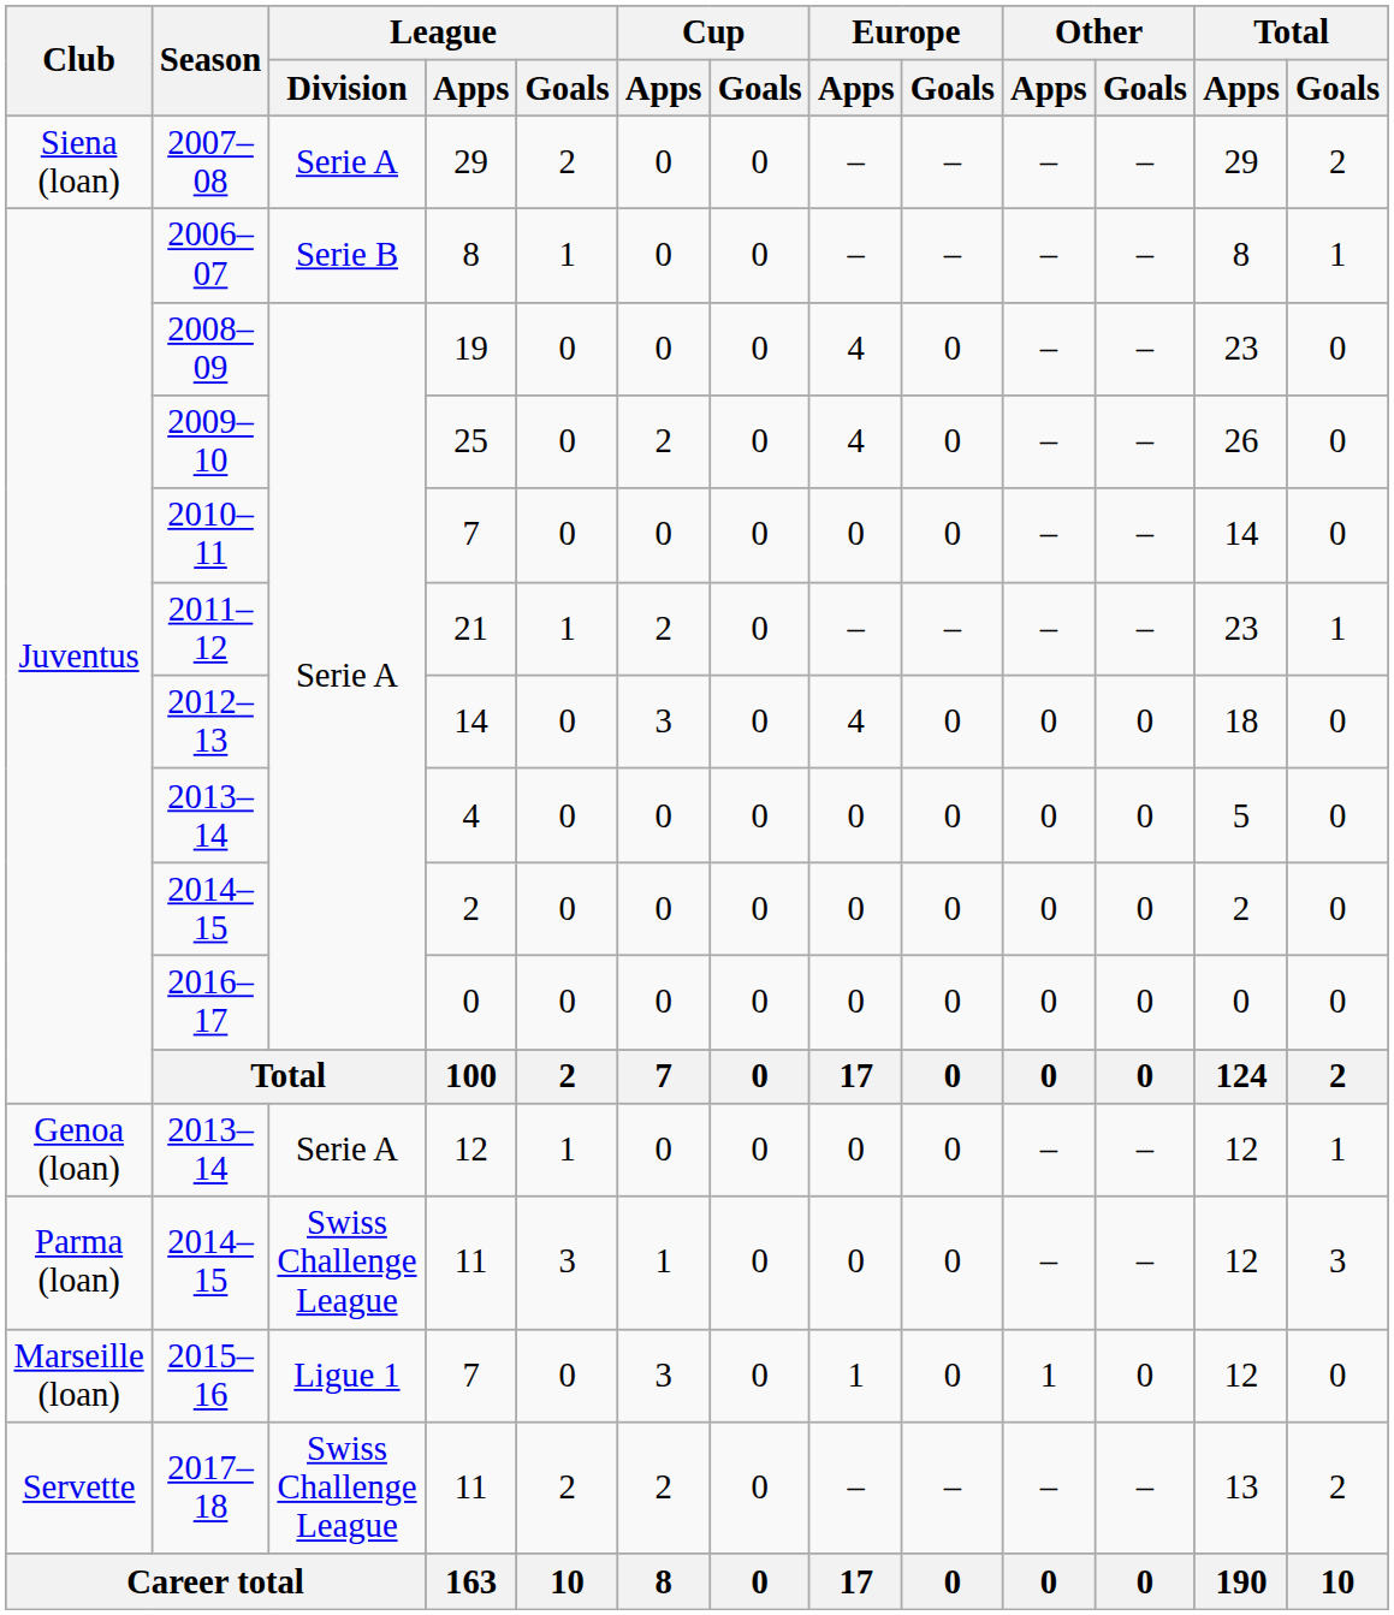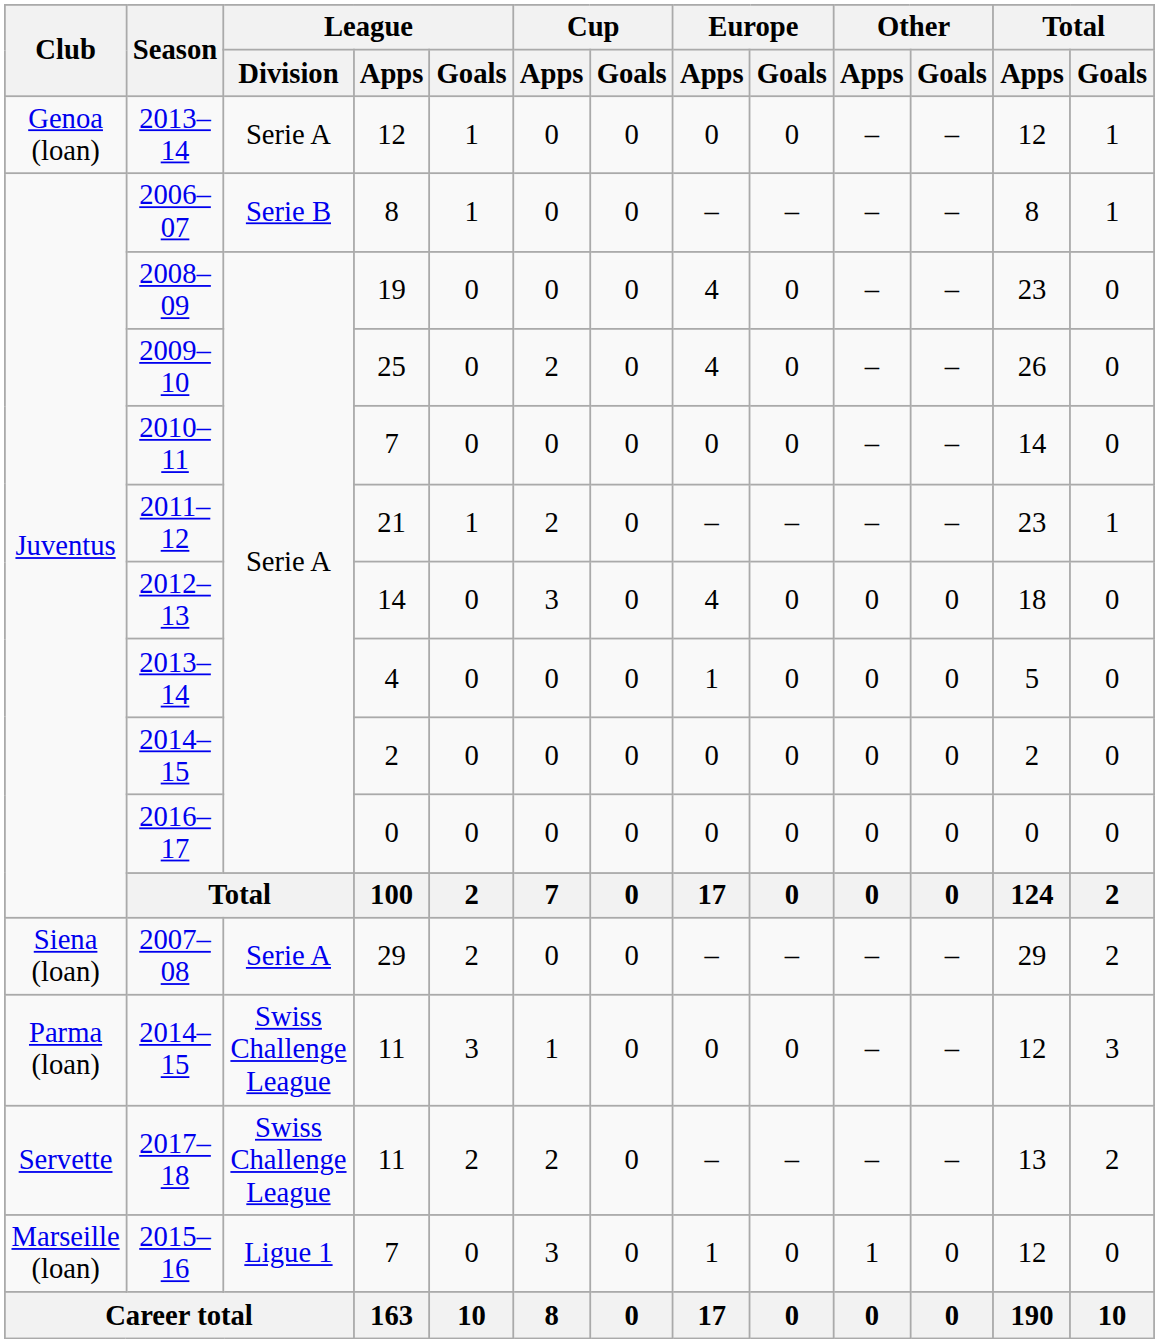 <table class="wikitable" style="text-align:center">
 <tr>
 <th rowspan="2">Club</th>
 <th rowspan="2">Season</th>
 <th colspan="3">League</th>
 <th colspan="2">Cup</th>
 <th colspan="2">Europe</th>
 <th colspan="2">Other</th>
 <th colspan="2">Total</th>
 </tr>
 <tr>
 <th>Division</th>
 <th>Apps</th>
 <th>Goals</th>
 <th>Apps</th>
 <th>Goals</th>
 <th>Apps</th>
 <th>Goals</th>
 <th>Apps</th>
 <th>Goals</th>
 <th>Apps</th>
 <th>Goals</th>
 </tr>
 <tr>
-<td><a href='#'>Siena</a> (loan)</td>
-<td><a href='#'>2007–08</a></td>
-<td><a href='#'>Serie A</a></td>
-<td>29</td>
-<td>2</td>
+<td><a href='#'>Genoa</a> (loan)</td>
+<td><a href='#'>2013–14</a></td>
+<td>Serie A</td>
+<td>12</td>
+<td>1</td>
+<td>0</td>
+<td>0</td>
 <td>0</td>
 <td>0</td>
 <td>–</td>
 <td>–</td>
-<td>–</td>
-<td>–</td>
-<td>29</td>
-<td>2</td>
+<td>12</td>
+<td>1</td>
 </tr>
 <tr>
 <td rowspan="10"><a href='#'>Juventus</a></td>
 <td><a href='#'>2006–07</a></td>
 <td><a href='#'>Serie B</a></td>
 <td>8</td>
 <td>1</td>
 <td>0</td>
 <td>0</td>
 <td>–</td>
 <td>–</td>
 <td>–</td>
 <td>–</td>
 <td>8</td>
 <td>1</td>
 </tr>
 <tr>
 <td><a href='#'>2008–09</a></td>
 <td rowspan="8">Serie A</td>
 <td>19</td>
 <td>0</td>
 <td>0</td>
 <td>0</td>
 <td>4</td>
 <td>0</td>
 <td>–</td>
 <td>–</td>
 <td>23</td>
 <td>0</td>
 </tr>
 <tr>
 <td><a href='#'>2009–10</a></td>
 <td>25</td>
 <td>0</td>
 <td>2</td>
 <td>0</td>
 <td>4</td>
 <td>0</td>
 <td>–</td>
 <td>–</td>
 <td>26</td>
 <td>0</td>
 </tr>
 <tr>
 <td><a href='#'>2010–11</a></td>
 <td>7</td>
 <td>0</td>
 <td>0</td>
 <td>0</td>
 <td>0</td>
 <td>0</td>
 <td>–</td>
 <td>–</td>
 <td>14</td>
 <td>0</td>
 </tr>
 <tr>
 <td><a href='#'>2011–12</a></td>
 <td>21</td>
 <td>1</td>
 <td>2</td>
 <td>0</td>
 <td>–</td>
 <td>–</td>
 <td>–</td>
 <td>–</td>
 <td>23</td>
 <td>1</td>
 </tr>
 <tr>
 <td><a href='#'>2012–13</a></td>
 <td>14</td>
 <td>0</td>
 <td>3</td>
 <td>0</td>
 <td>4</td>
 <td>0</td>
 <td>0</td>
 <td>0</td>
 <td>18</td>
 <td>0</td>
 </tr>
 <tr>
 <td><a href='#'>2013–14</a></td>
 <td>4</td>
 <td>0</td>
 <td>0</td>
 <td>0</td>
-<td>0</td>
+<td>1</td>
 <td>0</td>
 <td>0</td>
 <td>0</td>
 <td>5</td>
 <td>0</td>
 </tr>
 <tr>
 <td><a href='#'>2014–15</a></td>
 <td>2</td>
 <td>0</td>
 <td>0</td>
 <td>0</td>
 <td>0</td>
 <td>0</td>
 <td>0</td>
 <td>0</td>
 <td>2</td>
 <td>0</td>
 </tr>
 <tr>
 <td><a href='#'>2016–17</a></td>
 <td>0</td>
 <td>0</td>
 <td>0</td>
 <td>0</td>
 <td>0</td>
 <td>0</td>
 <td>0</td>
 <td>0</td>
 <td>0</td>
 <td>0</td>
 </tr>
 <tr>
 <th colspan="2">Total</th>
 <th>100</th>
 <th>2</th>
 <th>7</th>
 <th>0</th>
 <th>17</th>
 <th>0</th>
 <th>0</th>
 <th>0</th>
 <th>124</th>
 <th>2</th>
 </tr>
 <tr>
-<td><a href='#'>Genoa</a> (loan)</td>
-<td><a href='#'>2013–14</a></td>
-<td>Serie A</td>
-<td>12</td>
-<td>1</td>
-<td>0</td>
-<td>0</td>
+<td><a href='#'>Siena</a> (loan)</td>
+<td><a href='#'>2007–08</a></td>
+<td><a href='#'>Serie A</a></td>
+<td>29</td>
+<td>2</td>
 <td>0</td>
 <td>0</td>
 <td>–</td>
 <td>–</td>
-<td>12</td>
-<td>1</td>
+<td>–</td>
+<td>–</td>
+<td>29</td>
+<td>2</td>
 </tr>
 <tr>
 <td><a href='#'>Parma</a> (loan)</td>
 <td><a href='#'>2014–15</a></td>
 <td><a href='#'>Swiss Challenge League</a></td>
 <td>11</td>
 <td>3</td>
 <td>1</td>
 <td>0</td>
 <td>0</td>
 <td>0</td>
 <td>–</td>
 <td>–</td>
 <td>12</td>
 <td>3</td>
 </tr>
 <tr>
+<td><a href='#'>Servette</a></td>
+<td><a href='#'>2017–18</a></td>
+<td><a href='#'>Swiss Challenge League</a></td>
+<td>11</td>
+<td>2</td>
+<td>2</td>
+<td>0</td>
+<td>–</td>
+<td>–</td>
+<td>–</td>
+<td>–</td>
+<td>13</td>
+<td>2</td>
+</tr>
+<tr>
 <td><a href='#'>Marseille</a> (loan)</td>
 <td><a href='#'>2015–16</a></td>
 <td><a href='#'>Ligue 1</a></td>
 <td>7</td>
 <td>0</td>
 <td>3</td>
 <td>0</td>
 <td>1</td>
 <td>0</td>
 <td>1</td>
 <td>0</td>
 <td>12</td>
 <td>0</td>
 </tr>
 <tr>
-<td><a href='#'>Servette</a></td>
-<td><a href='#'>2017–18</a></td>
-<td><a href='#'>Swiss Challenge League</a></td>
-<td>11</td>
-<td>2</td>
-<td>2</td>
-<td>0</td>
-<td>–</td>
-<td>–</td>
-<td>–</td>
-<td>–</td>
-<td>13</td>
-<td>2</td>
-</tr>
-<tr>
 <th colspan="3">Career total</th>
 <th>163</th>
 <th>10</th>
 <th>8</th>
 <th>0</th>
 <th>17</th>
 <th>0</th>
 <th>0</th>
 <th>0</th>
 <th>190</th>
 <th>10</th>
 </tr>
 </table>
